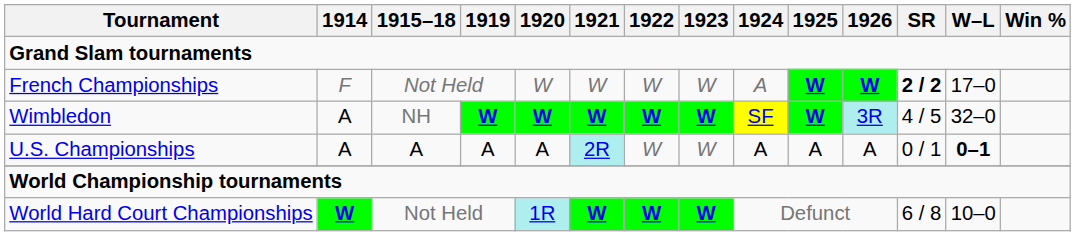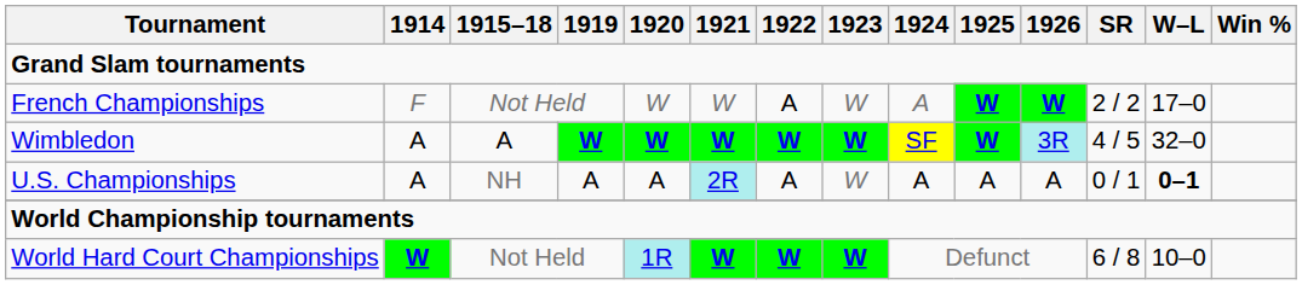 <table class="wikitable" style=text-align:center>
 <tr bgcolor="#efefef">
 <th>Tournament</th>
 <th>1914</th>
 <th>1915–18</th>
 <th>1919</th>
 <th>1920</th>
 <th>1921</th>
 <th>1922</th>
 <th>1923</th>
 <th>1924</th>
 <th>1925</th>
 <th>1926</th>
 <th>SR</th>
 <th>W–L</th>
 <th>Win %</th>
 </tr>
 <tr>
 <td colspan="26" align="left"><strong>Grand Slam tournaments</strong></td>
 </tr>
 <tr>
 <td align=left><a href='#'>French Championships</a></td>
 <td style=color:#767676><em>F</em></td>
 <td colspan=2 style=color:#767676><em>Not Held</em></td>
 <td style=color:#767676><em>W</em></td>
 <td style=color:#767676><em>W</em></td>
-<td style=color:#767676><em>W</em></td>
+<td>A</td>
 <td style=color:#767676><em>W</em></td>
 <td style=color:#767676><em>A</em></td>
 <td style="background:#00ff00;"><a href='#'><strong>W</strong></a></td>
 <td style="background:#00ff00;"><a href='#'><strong>W</strong></a></td>
-<td><strong>2 / 2</strong></td>
+<td>2 / 2</td>
 <td>17–0</td>
 <td></td>
 </tr>
 <tr>
 <td align=left><a href='#'>Wimbledon</a></td>
 <td>A</td>
-<td colspan=1 style=color:#767676>NH</td>
+<td>A</td>
 <td style="background:#00ff00;"><a href='#'><strong>W</strong></a></td>
 <td style="background:#00ff00;"><a href='#'><strong>W</strong></a></td>
 <td style="background:#00ff00;"><a href='#'><strong>W</strong></a></td>
 <td style="background:#00ff00;"><a href='#'><strong>W</strong></a></td>
 <td style="background:#00ff00;"><a href='#'><strong>W</strong></a></td>
 <td style="background:yellow;"><a href='#'>SF</a></td>
 <td style="background:#00ff00;"><a href='#'><strong>W</strong></a></td>
 <td style="background:#afeeee;"><a href='#'>3R</a></td>
 <td>4 / 5</td>
 <td>32–0</td>
 <td></td>
 </tr>
 <tr>
 <td align=left><a href='#'>U.S. Championships</a></td>
 <td>A</td>
-<td>A</td>
+<td colspan=1 style=color:#767676>NH</td>
 <td>A</td>
 <td>A</td>
 <td style="background:#afeeee;"><a href='#'>2R</a></td>
-<td style=color:#767676><em>W</em></td>
+<td>A</td>
 <td style=color:#767676><em>W</em></td>
 <td>A</td>
 <td>A</td>
 <td>A</td>
 <td>0 / 1</td>
 <td><strong>0–1</strong></td>
 <td></td>
 </tr>
 <tr style="font-weight:bold; background:#efefef;">
 </tr>
 <tr>
 <td colspan="26" align="left"><strong>World Championship tournaments</strong></td>
 </tr>
 <tr>
 <td align=left><a href='#'>World Hard Court Championships</a></td>
 <td style="background:#00ff00;"><a href='#'><strong>W</strong></a></td>
 <td colspan=2 style=color:#767676>Not Held</td>
 <td style="background:#afeeee;"><a href='#'>1R</a></td>
 <td style="background:#00ff00;"><a href='#'><strong>W</strong></a></td>
 <td style="background:#00ff00;"><a href='#'><strong>W</strong></a></td>
 <td style="background:#00ff00;"><a href='#'><strong>W</strong></a></td>
 <td colspan=3 style=color:#767676>Defunct</td>
 <td>6 / 8</td>
 <td>10–0</td>
 <td></td>
 </tr>
 </table>
